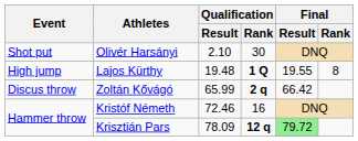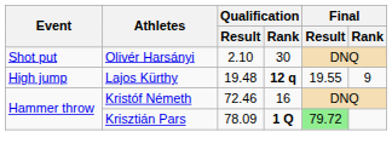 <table class="wikitable" border="1" style="font-size:90%">
 <tr>
 <th rowspan="2" width=100>Event</th>
 <th rowspan="2" width=120>Athletes</th>
 <th colspan="2">Qualification</th>
 <th colspan="2">Final</th>
 </tr>
 <tr>
 <th>Result</th>
 <th>Rank</th>
 <th>Result</th>
 <th>Rank</th>
 </tr>
 <tr>
 <td><a href='#'>Shot put</a></td>
 <td><a href='#'>Olivér Harsányi</a></td>
 <td align=center>2.10</td>
 <td align=center>30</td>
 <td colspan=2 align=center bgcolor="wheat">DNQ</td>
 </tr>
 <tr>
 <td><a href='#'>High jump</a></td>
 <td><a href='#'>Lajos Kürthy</a></td>
 <td align=center>19.48</td>
-<td align=center><strong>1 Q</strong></td>
+<td align=center><strong>12 q</strong></td>
 <td align=center>19.55</td>
-<td align=center>8</td>
-</tr>
-<tr>
-<td><a href='#'>Discus throw</a></td>
-<td><a href='#'>Zoltán Kővágó</a></td>
-<td align=center>65.99</td>
-<td align=center><strong>2 q</strong></td>
-<td align=center>66.42</td>
-<td align=center></td>
+<td align=center>9</td>
 </tr>
 <tr>
 <td rowspan=2><a href='#'>Hammer throw</a></td>
 <td><a href='#'>Kristóf Németh</a></td>
 <td align=center>72.46</td>
 <td align=center>16</td>
 <td colspan=2 align=center bgcolor="wheat">DNQ</td>
 </tr>
 <tr>
 <td><a href='#'>Krisztián Pars</a></td>
 <td align=center>78.09</td>
-<td align=center><strong>12 q</strong></td>
+<td align=center><strong>1 Q</strong></td>
 <td align=center style="background: lightgreen;">79.72</td>
 <td align=center></td>
 </tr>
 </table>
